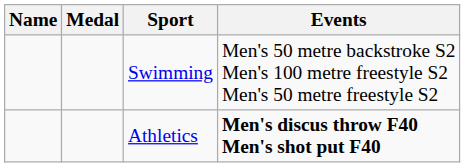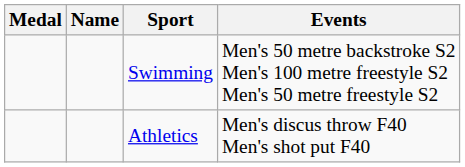 <table class="wikitable">
 <tr>
+<th>Medal</th>
 <th>Name</th>
-<th>Medal</th>
 <th>Sport</th>
 <th>Events</th>
 </tr>
 <tr>
+<td><br><br></td>
 <td></td>
-<td><br><br></td>
 <td><a href='#'>Swimming</a></td>
 <td>Men's 50 metre backstroke S2<br>Men's 100 metre freestyle S2<br>Men's 50 metre freestyle S2</td>
 </tr>
 <tr>
+<td><br></td>
 <td></td>
-<td><br></td>
 <td><a href='#'>Athletics</a></td>
-<td><strong>Men's discus throw F40<br>Men's shot put F40</strong></td>
+<td>Men's discus throw F40<br>Men's shot put F40</td>
 </tr>
 </table>
